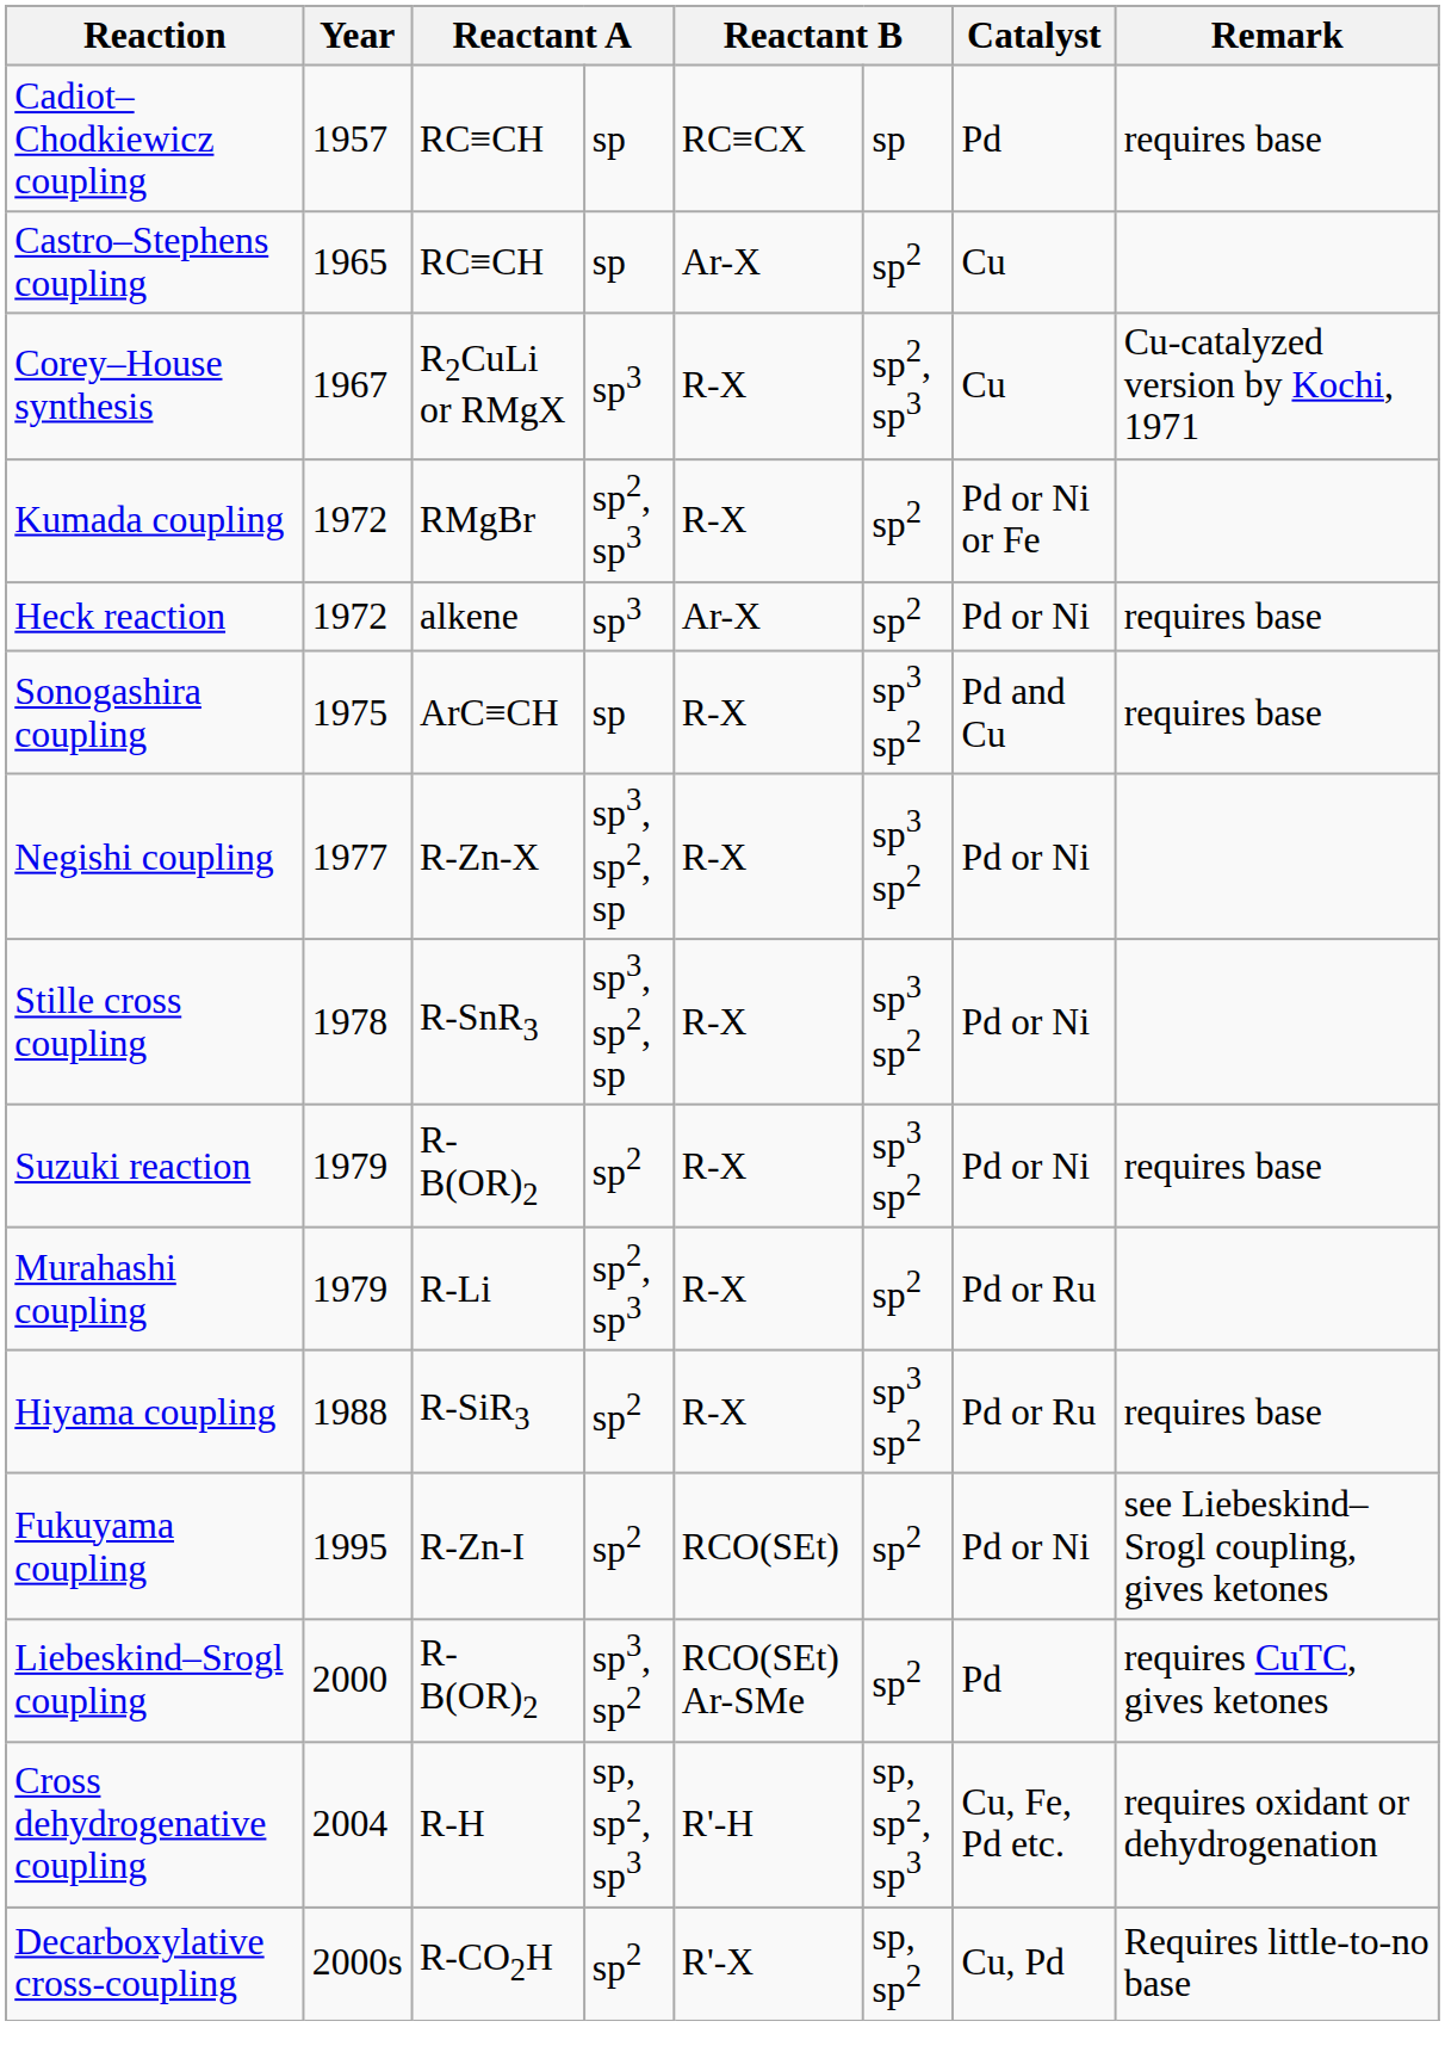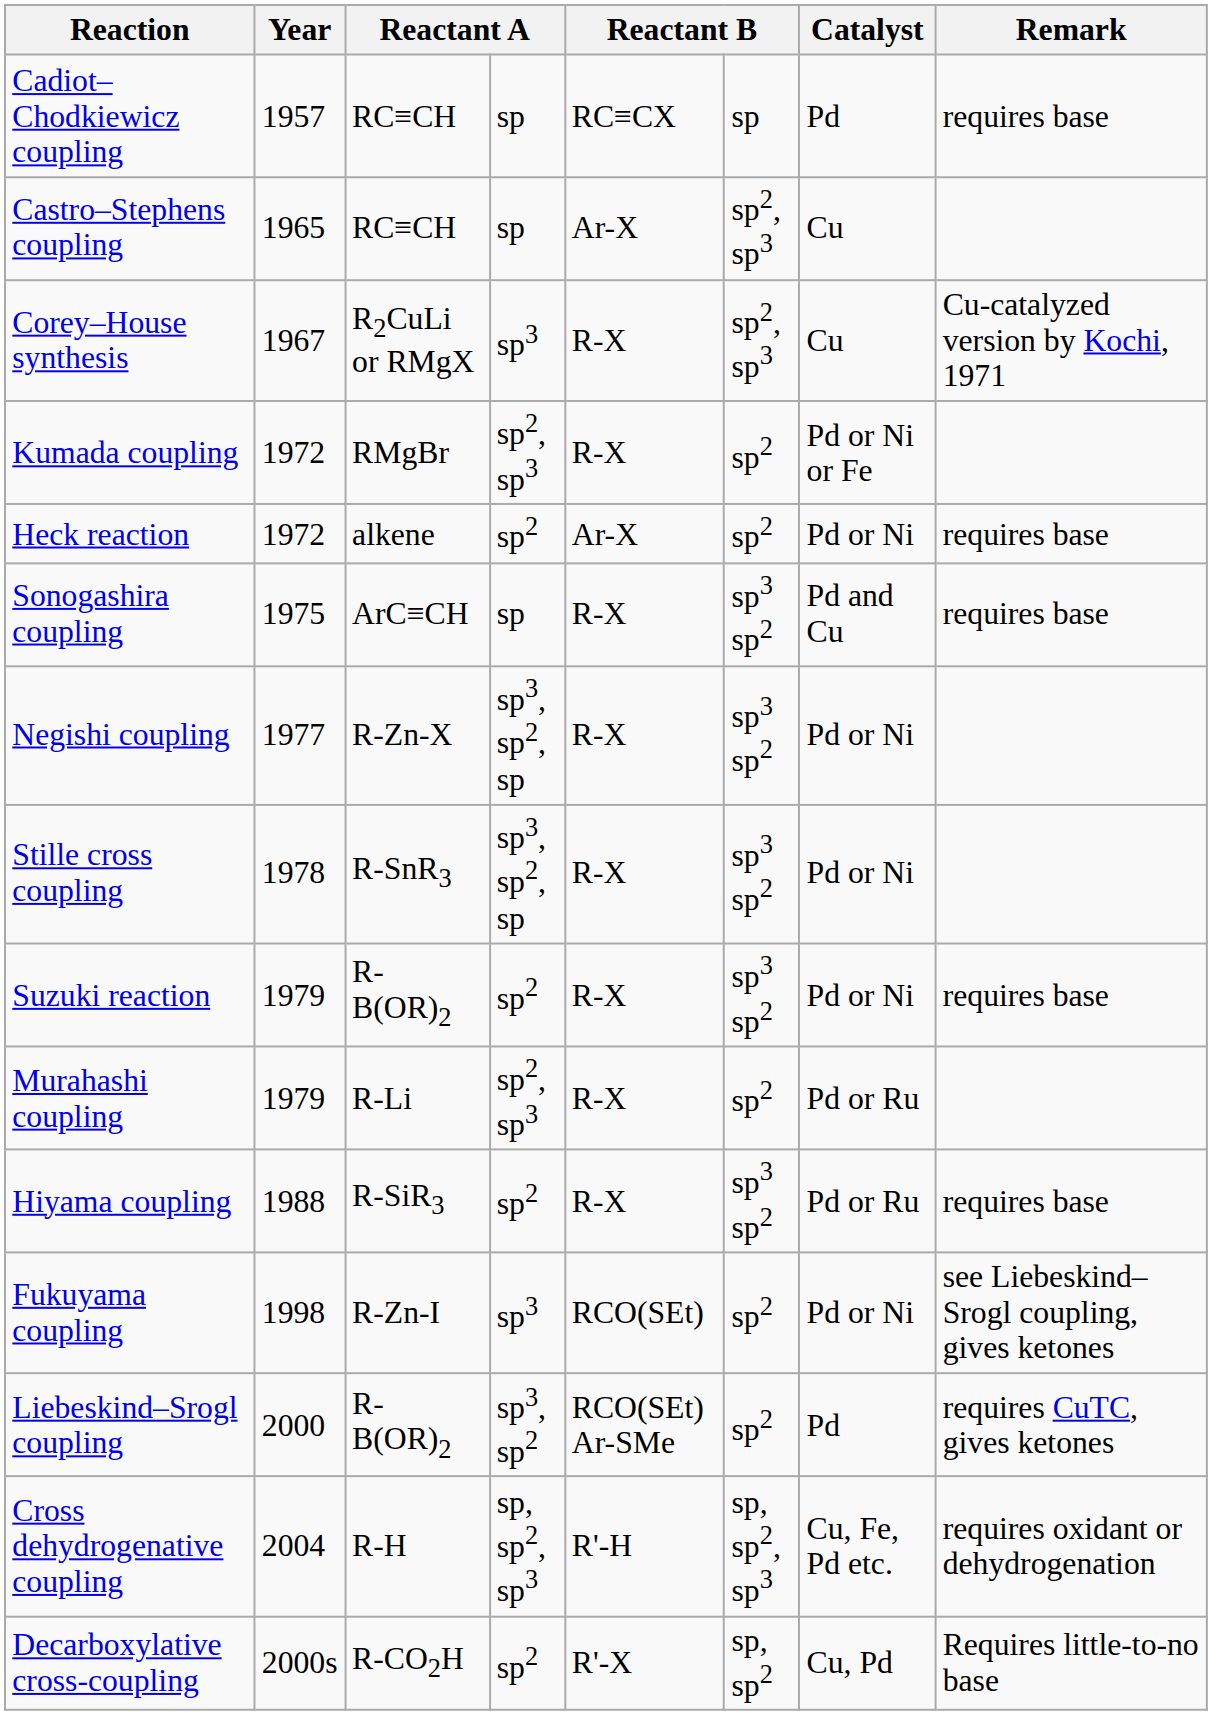 <table align="center"  class="wikitable">
 <tr>
 <th>Reaction</th>
 <th>Year</th>
 <th colspan="2" align=left>Reactant A</th>
 <th colspan="2" align=left>Reactant B</th>
 <th>Catalyst</th>
 <th>Remark</th>
 </tr>
 <tr>
 <td><a href='#'>Cadiot–Chodkiewicz coupling</a></td>
 <td>1957</td>
 <td>RC≡CH</td>
 <td>sp</td>
 <td>RC≡CX</td>
 <td>sp</td>
 <td>Pd</td>
 <td>requires base</td>
 </tr>
 <tr>
 <td><a href='#'>Castro–Stephens coupling</a></td>
 <td>1965</td>
 <td>RC≡CH</td>
 <td>sp</td>
 <td>Ar-X</td>
-<td>sp<sup>2</sup></td>
+<td>sp<sup>2</sup>, sp<sup>3</sup></td>
 <td>Cu</td>
 <td></td>
 </tr>
 <tr>
 <td><a href='#'>Corey–House synthesis</a></td>
 <td>1967</td>
 <td>R<sub>2</sub>CuLi or RMgX</td>
 <td>sp<sup>3</sup></td>
 <td>R-X</td>
 <td>sp<sup>2</sup>, sp<sup>3</sup></td>
 <td>Cu</td>
 <td>Cu-catalyzed version by <a href='#'>Kochi</a>, 1971</td>
 </tr>
 <tr>
 <td><a href='#'>Kumada coupling</a></td>
 <td>1972</td>
 <td>RMgBr</td>
 <td>sp<sup>2</sup>, sp<sup>3</sup></td>
 <td>R-X</td>
 <td>sp<sup>2</sup></td>
 <td>Pd or Ni or Fe</td>
 <td></td>
 </tr>
 <tr>
 <td><a href='#'>Heck reaction</a></td>
 <td>1972</td>
 <td>alkene</td>
-<td>sp<sup>3</sup></td>
+<td>sp<sup>2</sup></td>
 <td>Ar-X</td>
 <td>sp<sup>2</sup></td>
 <td>Pd or Ni</td>
 <td>requires base</td>
 </tr>
 <tr>
 <td><a href='#'>Sonogashira coupling</a></td>
 <td>1975</td>
 <td>ArC≡CH</td>
 <td>sp</td>
 <td>R-X</td>
 <td>sp<sup>3</sup> sp<sup>2</sup></td>
 <td>Pd and Cu</td>
 <td>requires base</td>
 </tr>
 <tr>
 <td><a href='#'>Negishi coupling</a></td>
 <td>1977</td>
 <td>R-Zn-X</td>
 <td>sp<sup>3</sup>, sp<sup>2</sup>, sp</td>
 <td>R-X</td>
 <td>sp<sup>3</sup> sp<sup>2</sup></td>
 <td>Pd or Ni</td>
 <td></td>
 </tr>
 <tr>
 <td><a href='#'>Stille cross coupling</a></td>
 <td>1978</td>
 <td>R-SnR<sub>3</sub></td>
 <td>sp<sup>3</sup>, sp<sup>2</sup>, sp</td>
 <td>R-X</td>
 <td>sp<sup>3</sup> sp<sup>2</sup></td>
 <td>Pd or Ni</td>
 <td></td>
 </tr>
 <tr>
 <td><a href='#'>Suzuki reaction</a></td>
 <td>1979</td>
 <td>R-B(OR)<sub>2</sub></td>
 <td>sp<sup>2</sup></td>
 <td>R-X</td>
 <td>sp<sup>3</sup> sp<sup>2</sup></td>
 <td>Pd or Ni</td>
 <td>requires base</td>
 </tr>
 <tr>
 <td><a href='#'>Murahashi coupling</a></td>
 <td>1979</td>
 <td>R-Li</td>
 <td>sp<sup>2</sup>, sp<sup>3</sup></td>
 <td>R-X</td>
 <td>sp<sup>2</sup></td>
 <td>Pd or Ru</td>
 <td></td>
 </tr>
 <tr>
 <td><a href='#'>Hiyama coupling</a></td>
 <td>1988</td>
 <td>R-SiR<sub>3</sub></td>
 <td>sp<sup>2</sup></td>
 <td>R-X</td>
 <td>sp<sup>3</sup> sp<sup>2</sup></td>
 <td>Pd or Ru</td>
 <td>requires base</td>
 </tr>
 <tr>
 <td><a href='#'>Fukuyama coupling</a></td>
-<td>1995</td>
+<td>1998</td>
 <td>R-Zn-I</td>
-<td>sp<sup>2</sup></td>
+<td>sp<sup>3</sup></td>
 <td>RCO(SEt)</td>
 <td>sp<sup>2</sup></td>
 <td>Pd or Ni</td>
 <td>see Liebeskind–Srogl coupling, gives ketones</td>
 </tr>
 <tr>
 <td><a href='#'>Liebeskind–Srogl coupling</a></td>
 <td>2000</td>
 <td>R-B(OR)<sub>2</sub></td>
 <td>sp<sup>3</sup>, sp<sup>2</sup></td>
 <td>RCO(SEt) Ar-SMe</td>
 <td>sp<sup>2</sup></td>
 <td>Pd</td>
 <td>requires <a href='#'>CuTC</a>, gives ketones</td>
 </tr>
 <tr>
 <td><a href='#'>Cross dehydrogenative coupling</a></td>
 <td>2004</td>
 <td>R-H</td>
 <td>sp, sp<sup>2</sup>, sp<sup>3</sup></td>
 <td>R'-H</td>
 <td>sp, sp<sup>2</sup>, sp<sup>3</sup></td>
 <td>Cu, Fe, Pd etc.</td>
 <td>requires oxidant or dehydrogenation</td>
 </tr>
 <tr>
 <td><a href='#'>Decarboxylative cross-coupling</a></td>
 <td>2000s</td>
 <td>R-CO<sub>2</sub>H</td>
 <td>sp<sup>2</sup></td>
 <td>R'-X</td>
 <td>sp, sp<sup>2</sup></td>
 <td>Cu, Pd</td>
 <td>Requires little-to-no base</td>
 </tr>
 </table>
